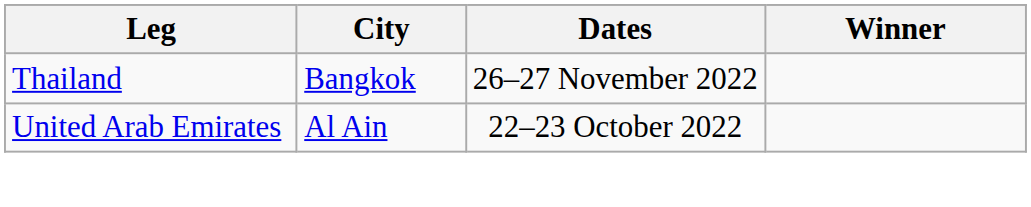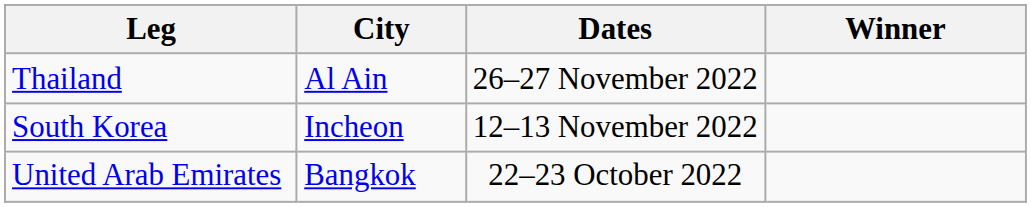 <table class="wikitable sortable">
 <tr>
 <th style="width:9.0em;">Leg</th>
 <th style="width:5.0em;">City</th>
 <th>Dates</th>
 <th style="width:8.0em;">Winner</th>
 </tr>
 <tr>
 <td><a href='#'>Thailand</a></td>
-<td><a href='#'>Bangkok</a></td>
+<td><a href='#'>Al Ain</a></td>
 <td align="center">26–27 November 2022</td>
 <td></td>
 </tr>
 <tr>
+<td><a href='#'>South Korea</a></td>
+<td><a href='#'>Incheon</a></td>
+<td align="center">12–13 November 2022</td>
+<td></td>
+</tr>
+<tr>
 <td><a href='#'>United Arab Emirates</a></td>
-<td><a href='#'>Al Ain</a></td>
+<td><a href='#'>Bangkok</a></td>
 <td align="center">22–23 October 2022</td>
 <td></td>
 </tr>
 </table>
